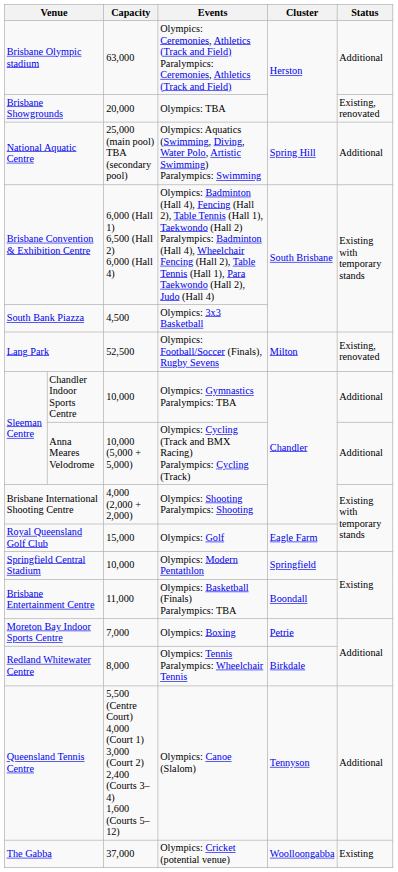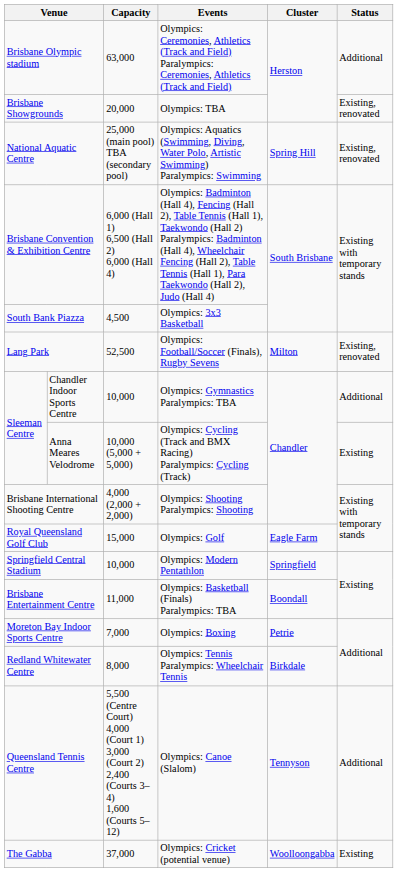 <table class="wikitable sortable">
 <tr>
 <th colspan="2">Venue</th>
 <th>Capacity</th>
 <th>Events</th>
 <th>Cluster</th>
 <th>Status</th>
 </tr>
 <tr>
 <td colspan="2"><a href='#'>Brisbane Olympic stadium</a></td>
 <td>63,000</td>
 <td>Olympics:<br><a href='#'>Ceremonies</a>, <a href='#'>Athletics (Track and Field)</a><br>Paralympics:<br><a href='#'>Ceremonies</a>, <a href='#'>Athletics (Track and Field)</a></td>
 <td rowspan=2><a href='#'>Herston</a></td>
 <td>Additional</td>
 </tr>
 <tr>
 <td colspan="2"><a href='#'>Brisbane Showgrounds</a></td>
 <td>20,000</td>
 <td>Olympics: TBA</td>
 <td>Existing, renovated</td>
 </tr>
 <tr>
 <td colspan="2"><a href='#'>National Aquatic Centre</a></td>
 <td>25,000 (main pool)<br>TBA (secondary pool)</td>
 <td>Olympics: Aquatics<br>(<a href='#'>Swimming</a>, <a href='#'>Diving</a>, <a href='#'>Water Polo</a>, <a href='#'>Artistic Swimming</a>)<br>Paralympics: <a href='#'>Swimming</a></td>
 <td><a href='#'>Spring Hill</a></td>
-<td>Additional</td>
+<td>Existing, renovated</td>
 </tr>
 <tr>
 <td colspan="2"><a href='#'>Brisbane Convention & Exhibition Centre</a></td>
 <td>6,000 (Hall 1)<br>6,500 (Hall 2)<br>6,000 (Hall 4)</td>
 <td>Olympics: <a href='#'>Badminton</a> (Hall 4), <a href='#'>Fencing</a> (Hall 2), <a href='#'>Table Tennis</a> (Hall 1), <a href='#'>Taekwondo</a> (Hall 2)<br>Paralympics: <a href='#'>Badminton</a> (Hall 4), <a href='#'>Wheelchair Fencing</a> (Hall 2), <a href='#'>Table Tennis</a> (Hall 1), <a href='#'>Para Taekwondo</a> (Hall 2), <a href='#'>Judo</a> (Hall 4)</td>
 <td rowspan=2><a href='#'>South Brisbane</a></td>
 <td rowspan=2>Existing with temporary stands</td>
 </tr>
 <tr>
 <td colspan="2"><a href='#'>South Bank Piazza</a></td>
 <td>4,500</td>
 <td>Olympics: <a href='#'>3x3 Basketball</a></td>
 </tr>
 <tr>
 <td colspan="2"><a href='#'>Lang Park</a></td>
 <td>52,500</td>
 <td>Olympics:  <a href='#'>Football/Soccer</a> (Finals),<br><a href='#'>Rugby Sevens</a></td>
 <td><a href='#'>Milton</a></td>
 <td>Existing, renovated</td>
 </tr>
 <tr>
 <td rowspan="2"><a href='#'>Sleeman Centre</a></td>
 <td>Chandler Indoor Sports Centre</td>
 <td>10,000</td>
 <td>Olympics: <a href='#'>Gymnastics</a><br>Paralympics: TBA</td>
 <td rowspan="3"><a href='#'>Chandler</a></td>
 <td>Additional</td>
 </tr>
 <tr>
 <td>Anna Meares Velodrome</td>
 <td>10,000 (5,000 + 5,000)</td>
 <td>Olympics: <a href='#'>Cycling</a> (Track and BMX Racing)<br>Paralympics: <a href='#'>Cycling</a> (Track)</td>
-<td>Additional</td>
+<td>Existing</td>
 </tr>
 <tr>
 <td colspan="2">Brisbane International Shooting Centre</td>
 <td>4,000 (2,000 + 2,000)</td>
 <td>Olympics: <a href='#'>Shooting</a><br>Paralympics: <a href='#'>Shooting</a></td>
 <td rowspan=2>Existing with temporary stands</td>
 </tr>
 <tr>
 <td colspan="2"><a href='#'>Royal Queensland Golf Club</a></td>
 <td>15,000</td>
 <td>Olympics: <a href='#'>Golf</a></td>
 <td><a href='#'>Eagle Farm</a></td>
 </tr>
 <tr>
 <td colspan="2"><a href='#'>Springfield Central Stadium</a></td>
 <td>10,000</td>
 <td>Olympics: <a href='#'>Modern Pentathlon</a></td>
 <td><a href='#'>Springfield</a></td>
 <td rowspan=2>Existing</td>
 </tr>
 <tr>
 <td colspan="2"><a href='#'>Brisbane Entertainment Centre</a></td>
 <td>11,000</td>
 <td>Olympics: <a href='#'>Basketball</a> (Finals)<br>Paralympics: TBA</td>
 <td><a href='#'>Boondall</a></td>
 </tr>
 <tr>
 <td colspan="2"><a href='#'>Moreton Bay Indoor Sports Centre</a></td>
 <td>7,000</td>
 <td>Olympics: <a href='#'>Boxing</a></td>
 <td><a href='#'>Petrie</a></td>
 <td rowspan="2">Additional</td>
 </tr>
 <tr>
 <td colspan="2"><a href='#'>Redland Whitewater Centre</a></td>
 <td>8,000</td>
 <td>Olympics: <a href='#'>Tennis</a><br>Paralympics: <a href='#'>Wheelchair Tennis</a></td>
 <td><a href='#'>Birkdale</a></td>
 </tr>
 <tr>
 <td colspan="2"><a href='#'>Queensland Tennis Centre</a></td>
 <td>5,500 (Centre Court)<br>4,000 (Court 1)<br>3,000 (Court 2)<br>2,400 (Courts 3–4)<br>1,600 (Courts 5–12)</td>
 <td>Olympics: <a href='#'>Canoe</a> (Slalom)</td>
 <td><a href='#'>Tennyson</a></td>
 <td>Additional</td>
 </tr>
 <tr>
 <td colspan="2"><a href='#'>The Gabba</a></td>
 <td>37,000</td>
 <td>Olympics: <a href='#'>Cricket</a> (potential venue)</td>
 <td><a href='#'>Woolloongabba</a></td>
 <td>Existing</td>
 </tr>
 </table>
